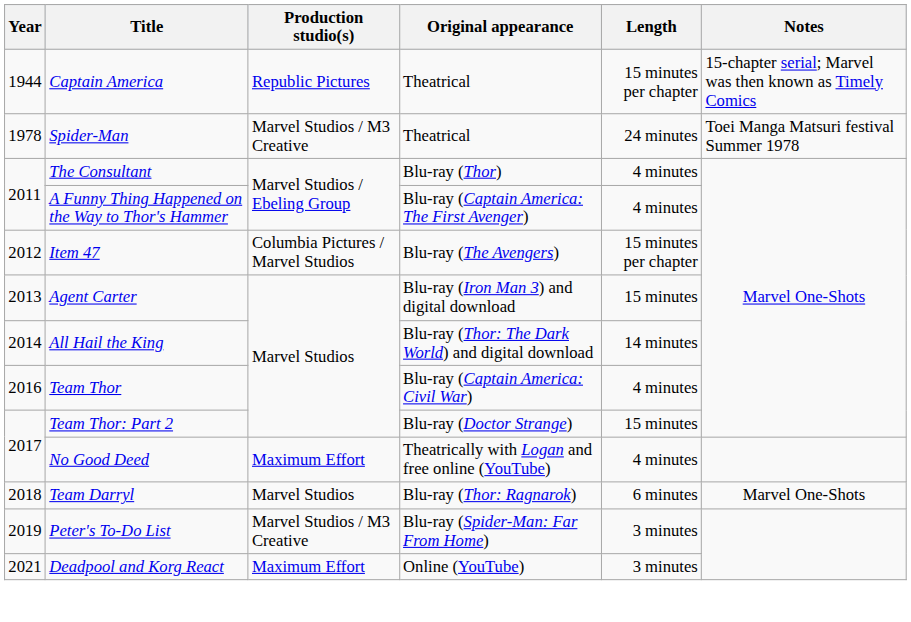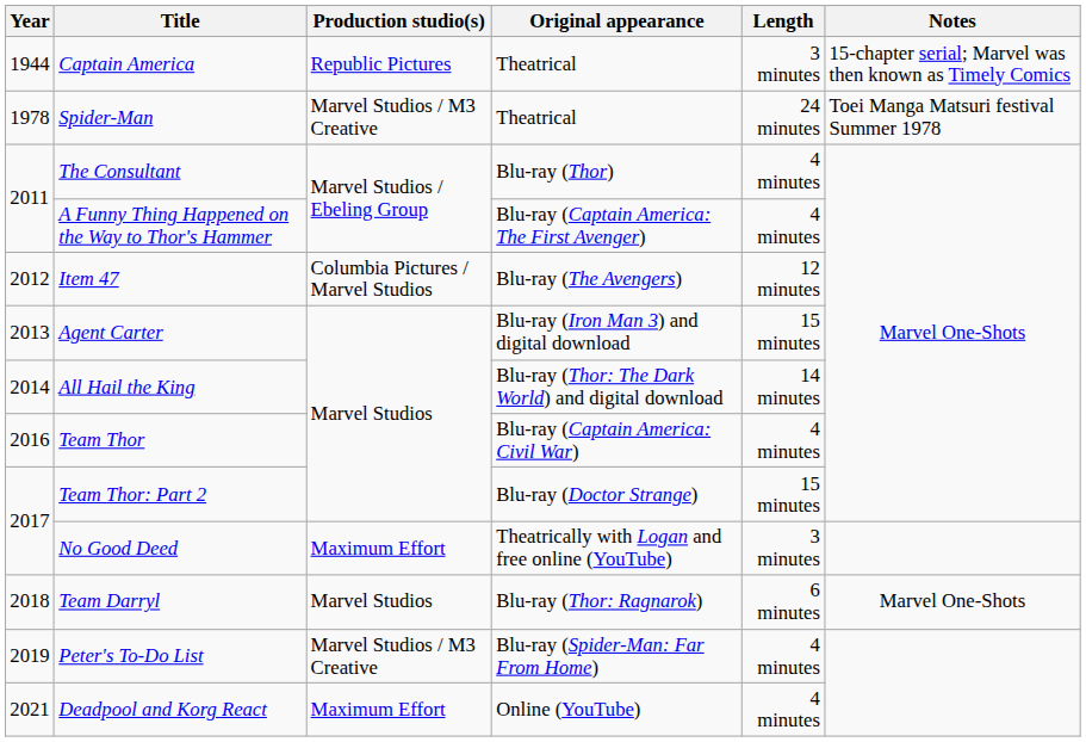 <table class="wikitable sortable">
 <tr style="background:#b0c4de;">
 <th>Year</th>
 <th>Title</th>
 <th>Production studio(s)</th>
 <th>Original appearance</th>
 <th>Length</th>
 <th>Notes</th>
 </tr>
 <tr>
 <td>1944</td>
 <td><em><a href='#'>Captain America</a></em></td>
 <td><a href='#'>Republic Pictures</a></td>
 <td>Theatrical</td>
-<td align="right">15 minutes per chapter</td>
+<td align="right">3 minutes</td>
 <td>15-chapter <a href='#'>serial</a>; Marvel was then known as <a href='#'>Timely Comics</a></td>
 </tr>
 <tr>
 <td>1978</td>
 <td><em><a href='#'>Spider-Man</a></em></td>
 <td>Marvel Studios / M3 Creative</td>
 <td>Theatrical</td>
 <td align="right">24 minutes</td>
 <td>Toei Manga Matsuri festival Summer 1978</td>
 </tr>
 <tr>
 <td rowspan="2">2011</td>
 <td><em><a href='#'>The Consultant</a></em></td>
 <td rowspan="2">Marvel Studios / <a href='#'>Ebeling Group</a></td>
 <td>Blu-ray (<em><a href='#'>Thor</a></em>)</td>
 <td align="right">4 minutes</td>
 <td align="center" rowspan="7"><a href='#'>Marvel One-Shots</a></td>
 </tr>
 <tr>
 <td><em><a href='#'>A Funny Thing Happened on the Way to Thor's Hammer</a></em></td>
 <td>Blu-ray (<em><a href='#'>Captain America: The First Avenger</a></em>)</td>
 <td align="right">4 minutes</td>
 </tr>
 <tr>
 <td>2012</td>
 <td><em><a href='#'>Item 47</a></em></td>
 <td>Columbia Pictures / Marvel Studios</td>
 <td>Blu-ray (<em><a href='#'>The Avengers</a></em>)</td>
-<td align="right">15 minutes per chapter</td>
+<td align="right">12 minutes</td>
 </tr>
 <tr>
 <td>2013</td>
 <td><em><a href='#'>Agent Carter</a></em></td>
 <td rowspan="4">Marvel Studios</td>
 <td>Blu-ray (<em><a href='#'>Iron Man 3</a></em>) and digital download</td>
 <td align="right">15 minutes</td>
 </tr>
 <tr>
 <td>2014</td>
 <td><em><a href='#'>All Hail the King</a></em></td>
 <td>Blu-ray (<em><a href='#'>Thor: The Dark World</a></em>) and digital download</td>
 <td align="right">14 minutes</td>
 </tr>
 <tr>
 <td>2016</td>
 <td><em><a href='#'>Team Thor</a></em></td>
 <td>Blu-ray (<em><a href='#'>Captain America: Civil War</a></em>)</td>
 <td align="right">4 minutes</td>
 </tr>
 <tr>
 <td rowspan="2">2017</td>
 <td><em><a href='#'>Team Thor: Part 2</a></em></td>
 <td>Blu-ray (<em><a href='#'>Doctor Strange</a></em>)</td>
 <td align="right">15 minutes</td>
 </tr>
 <tr>
 <td><em><a href='#'>No Good Deed</a></em></td>
 <td><a href='#'>Maximum Effort</a></td>
 <td>Theatrically with <em><a href='#'>Logan</a></em> and free online (<a href='#'>YouTube</a>)</td>
-<td align="right">4 minutes</td>
+<td align="right">3 minutes</td>
 <td></td>
 </tr>
 <tr>
 <td>2018</td>
 <td><em><a href='#'>Team Darryl</a></em></td>
 <td>Marvel Studios</td>
 <td>Blu-ray (<em><a href='#'>Thor: Ragnarok</a></em>)</td>
 <td align="right">6 minutes</td>
 <td align="center">Marvel One-Shots</td>
 </tr>
 <tr>
 <td>2019</td>
 <td><em><a href='#'>Peter's To-Do List</a></em></td>
 <td>Marvel Studios / M3 Creative</td>
 <td>Blu-ray (<em><a href='#'>Spider-Man: Far From Home</a></em>)</td>
-<td align="right">3 minutes</td>
+<td align="right">4 minutes</td>
 <td rowspan="2"></td>
 </tr>
 <tr>
 <td>2021</td>
 <td><em><a href='#'>Deadpool and Korg React</a></em></td>
 <td><a href='#'>Maximum Effort</a></td>
 <td>Online (<a href='#'>YouTube</a>)</td>
-<td align="right">3 minutes</td>
+<td align="right">4 minutes</td>
 </tr>
 </table>
